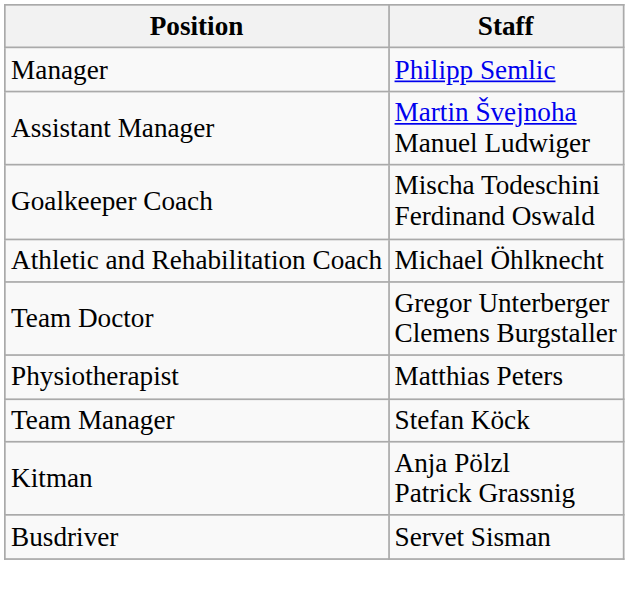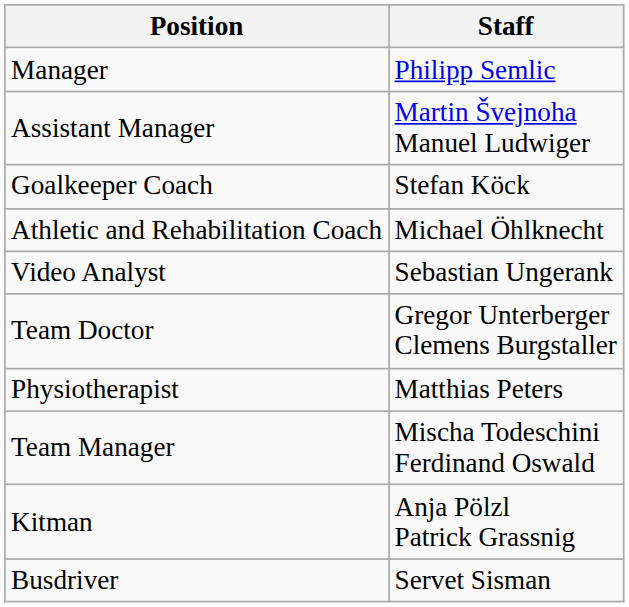 <table class="wikitable">
 <tr>
 <th>Position</th>
 <th>Staff</th>
 </tr>
 <tr>
 <td>Manager</td>
 <td> <a href='#'>Philipp Semlic</a></td>
 </tr>
 <tr>
 <td>Assistant Manager</td>
 <td> <a href='#'>Martin Švejnoha</a> <br>  Manuel Ludwiger</td>
 </tr>
 <tr>
 <td>Goalkeeper Coach</td>
-<td> Mischa Todeschini <br> Ferdinand Oswald</td>
+<td> Stefan Köck</td>
 </tr>
 <tr>
 <td>Athletic and Rehabilitation Coach</td>
 <td> Michael Öhlknecht</td>
+</tr>
+<tr>
+<td>Video Analyst</td>
+<td> Sebastian Ungerank</td>
 </tr>
 <tr>
 <td>Team Doctor</td>
 <td> Gregor Unterberger <br>  Clemens Burgstaller</td>
 </tr>
 <tr>
 <td>Physiotherapist</td>
 <td> Matthias Peters</td>
 </tr>
 <tr>
 <td>Team Manager</td>
-<td> Stefan Köck</td>
+<td> Mischa Todeschini <br> Ferdinand Oswald</td>
 </tr>
 <tr>
 <td>Kitman</td>
 <td> Anja Pölzl <br>  Patrick Grassnig</td>
 </tr>
 <tr>
 <td>Busdriver</td>
 <td> Servet Sisman</td>
 </tr>
 </table>
